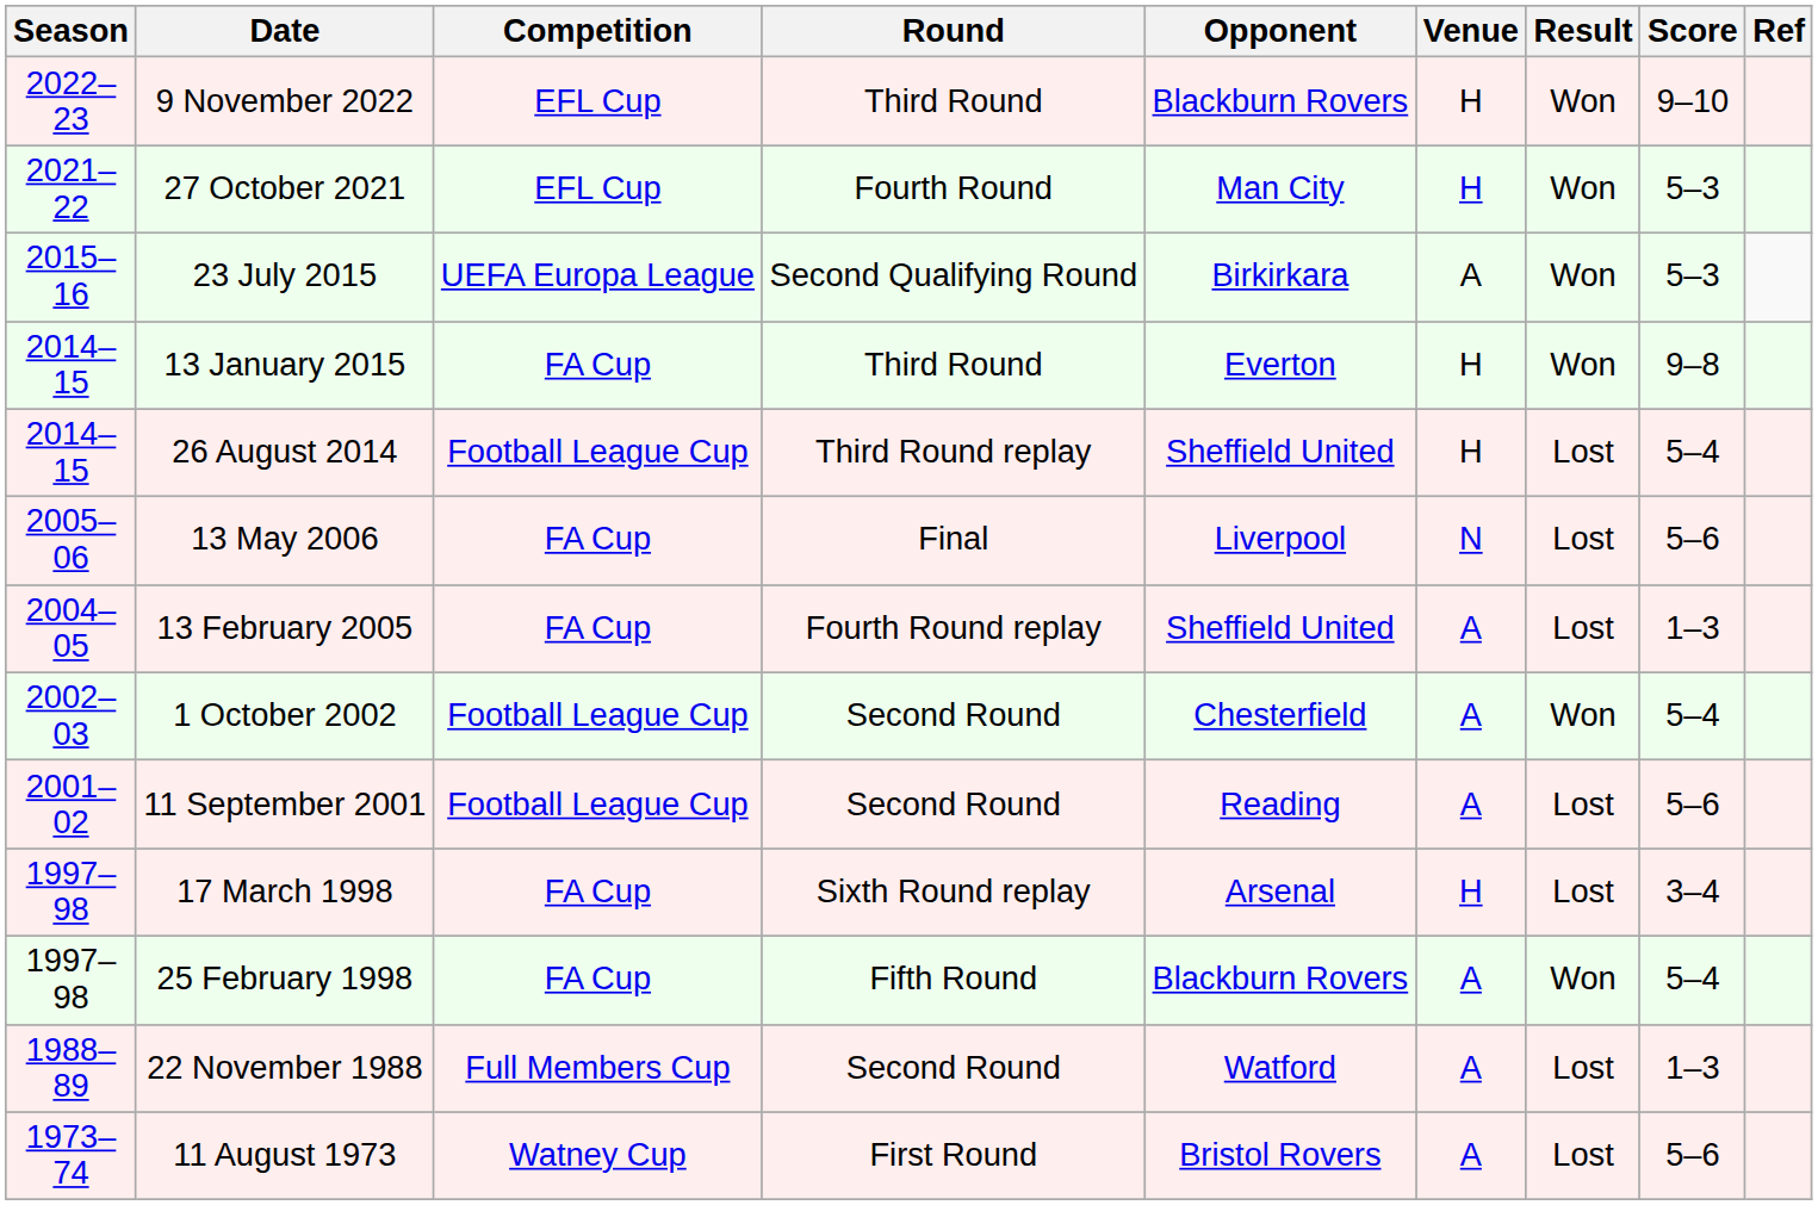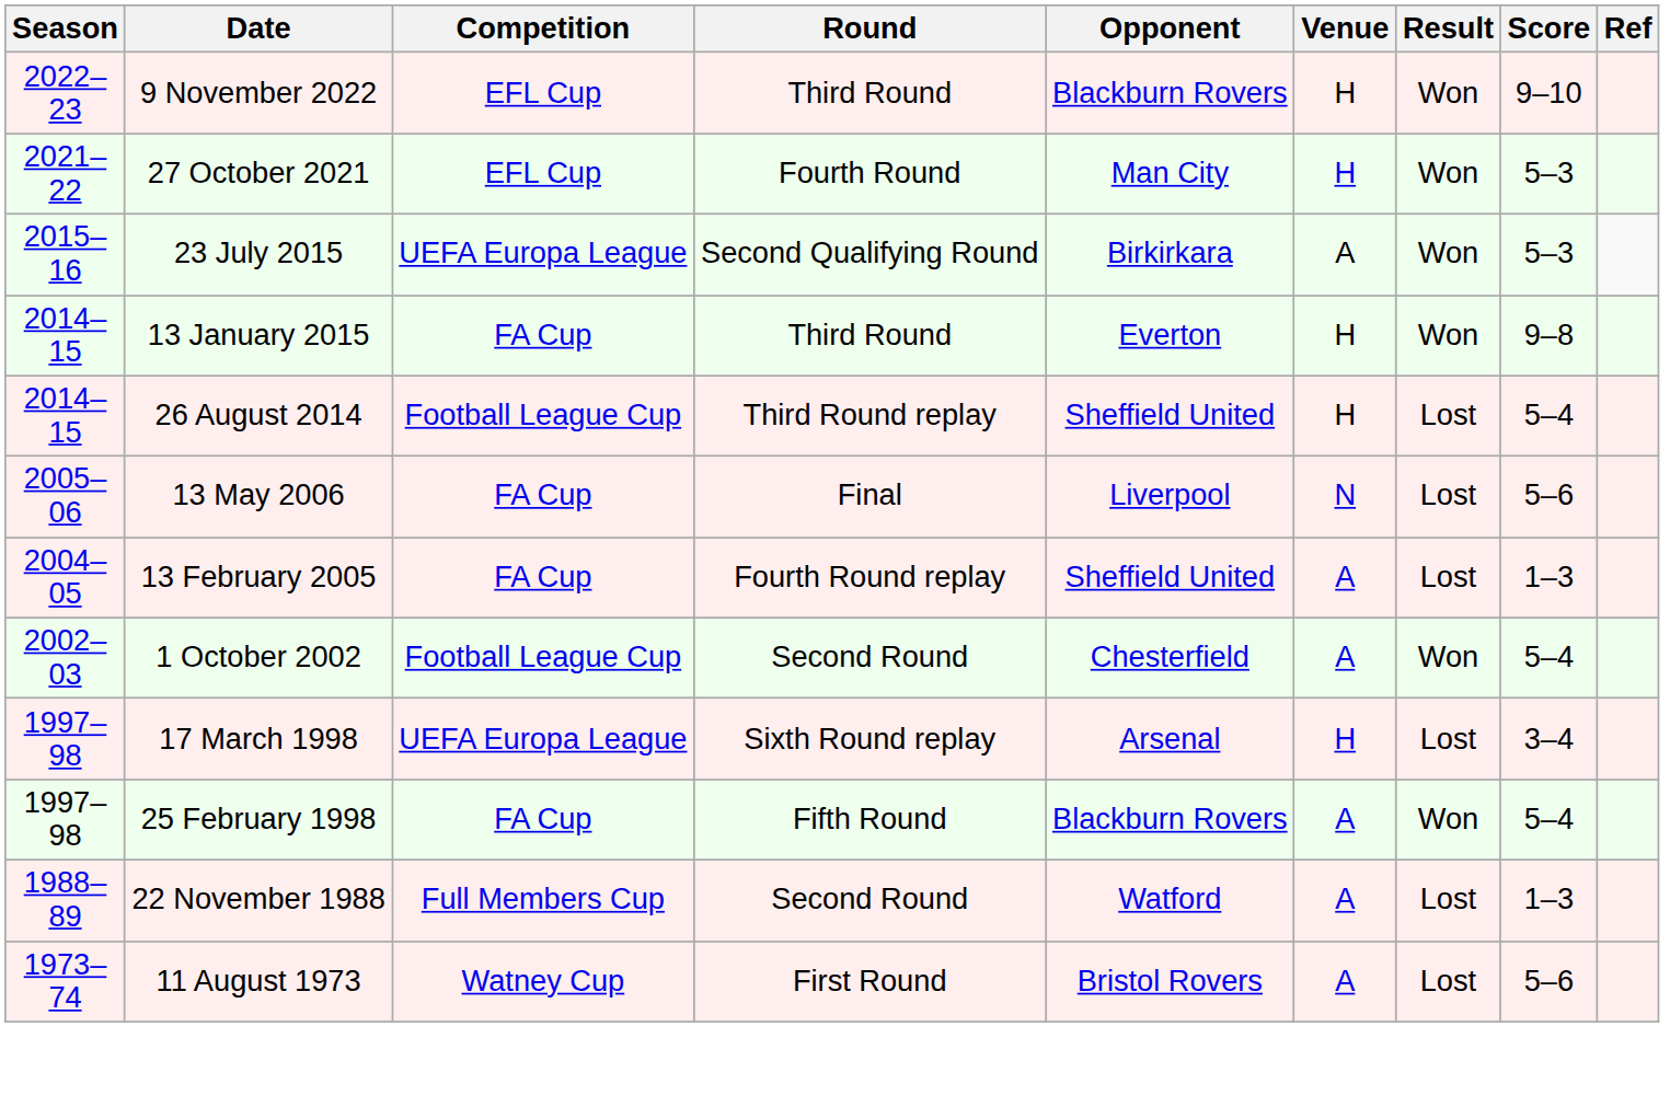 <table class="wikitable " style="text-align: center;">
 <tr>
 <th style="width: 3em;">Season</th>
 <th>Date</th>
 <th>Competition</th>
 <th>Round</th>
 <th>Opponent</th>
 <th>Venue</th>
 <th>Result</th>
 <th>Score</th>
 <th>Ref</th>
 </tr>
 <tr bgcolor = "#FFEEEE">
 <td><a href='#'>2022–23</a></td>
 <td>9 November 2022</td>
 <td><a href='#'>EFL Cup</a></td>
 <td>Third Round</td>
 <td><a href='#'>Blackburn Rovers</a></td>
 <td>H</td>
 <td>Won</td>
 <td>9–10</td>
 <td></td>
 </tr>
 <tr bgcolor = "#EEFFEE">
 <td><a href='#'>2021–22</a></td>
 <td>27 October 2021</td>
 <td><a href='#'>EFL Cup</a></td>
 <td>Fourth Round</td>
 <td><a href='#'>Man City</a></td>
 <td><a href='#'>H</a></td>
 <td>Won</td>
 <td>5–3</td>
 <td></td>
 </tr>
 <tr bgcolor = "#EEFFEE">
 <td><a href='#'>2015–16</a></td>
 <td>23 July 2015</td>
 <td><a href='#'>UEFA Europa League</a></td>
 <td>Second Qualifying Round</td>
 <td><a href='#'>Birkirkara</a></td>
 <td>A</td>
 <td>Won</td>
 <td>5–3</td>
 </tr>
 <tr bgcolor = "#EEFFEE">
 <td><a href='#'>2014–15</a></td>
 <td>13 January 2015</td>
 <td><a href='#'>FA Cup</a></td>
 <td>Third Round</td>
 <td><a href='#'>Everton</a></td>
 <td>H</td>
 <td>Won</td>
 <td>9–8</td>
 <td></td>
 </tr>
 <tr bgcolor = "#FFEEEE">
 <td><a href='#'>2014–15</a></td>
 <td>26 August 2014</td>
 <td><a href='#'>Football League Cup</a></td>
 <td>Third Round replay</td>
 <td><a href='#'>Sheffield United</a></td>
 <td>H</td>
 <td>Lost</td>
 <td>5–4</td>
 <td></td>
 </tr>
 <tr bgcolor = "#FFEEEE">
 <td><a href='#'>2005–06</a></td>
 <td>13 May 2006</td>
 <td><a href='#'>FA Cup</a></td>
 <td>Final</td>
 <td><a href='#'>Liverpool</a></td>
 <td><a href='#'>N</a></td>
 <td>Lost</td>
 <td>5–6</td>
 <td></td>
 </tr>
 <tr bgcolor = "#FFEEEE">
 <td><a href='#'>2004–05</a></td>
 <td>13 February 2005</td>
 <td><a href='#'>FA Cup</a></td>
 <td>Fourth Round replay</td>
 <td><a href='#'>Sheffield United</a></td>
 <td><a href='#'>A</a></td>
 <td>Lost</td>
 <td>1–3</td>
 <td></td>
 </tr>
 <tr bgcolor = "#EEFFEE">
 <td><a href='#'>2002–03</a></td>
 <td>1 October 2002</td>
 <td><a href='#'>Football League Cup</a></td>
 <td>Second Round</td>
 <td><a href='#'>Chesterfield</a></td>
 <td><a href='#'>A</a></td>
 <td>Won</td>
 <td>5–4</td>
 <td></td>
 </tr>
 <tr bgcolor = "#FFEEEE">
-<td><a href='#'>2001–02</a></td>
-<td>11 September 2001</td>
-<td><a href='#'>Football League Cup</a></td>
-<td>Second Round</td>
-<td><a href='#'>Reading</a></td>
-<td><a href='#'>A</a></td>
-<td>Lost</td>
-<td>5–6</td>
-<td></td>
-</tr>
-<tr bgcolor = "#FFEEEE">
 <td><a href='#'>1997–98</a></td>
 <td>17 March 1998</td>
-<td><a href='#'>FA Cup</a></td>
+<td><a href='#'>UEFA Europa League</a></td>
 <td>Sixth Round replay</td>
 <td><a href='#'>Arsenal</a></td>
 <td><a href='#'>H</a></td>
 <td>Lost</td>
 <td>3–4</td>
 <td></td>
 </tr>
 <tr bgcolor = "#EEFFEE">
 <td>1997–98</td>
 <td>25 February 1998</td>
 <td><a href='#'>FA Cup</a></td>
 <td>Fifth Round</td>
 <td><a href='#'>Blackburn Rovers</a></td>
 <td><a href='#'>A</a></td>
 <td>Won</td>
 <td>5–4</td>
 <td></td>
 </tr>
 <tr bgcolor = "#FFEEEE">
 <td><a href='#'>1988–89</a></td>
 <td>22 November 1988</td>
 <td><a href='#'>Full Members Cup</a></td>
 <td>Second Round</td>
 <td><a href='#'>Watford</a></td>
 <td><a href='#'>A</a></td>
 <td>Lost</td>
 <td>1–3</td>
 <td></td>
 </tr>
 <tr bgcolor = "#FFEEEE">
 <td><a href='#'>1973–74</a></td>
 <td>11 August 1973</td>
 <td><a href='#'>Watney Cup</a></td>
 <td>First Round</td>
 <td><a href='#'>Bristol Rovers</a></td>
 <td><a href='#'>A</a></td>
 <td>Lost</td>
 <td>5–6</td>
 <td></td>
 </tr>
 </table>
